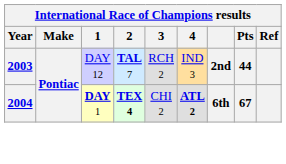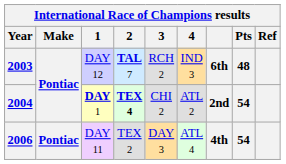 <table class="wikitable" style="text-align:center; font-size:75%">
 <tr>
 <th colspan=9><a href='#'>International Race of Champions</a> results</th>
 </tr>
 <tr>
 <th>Year</th>
 <th>Make</th>
 <th>1</th>
 <th>2</th>
 <th>3</th>
 <th>4</th>
 <th></th>
 <th>Pts</th>
 <th>Ref</th>
 </tr>
 <tr>
 <th><a href='#'>2003</a></th>
 <th rowspan=2><a href='#'>Pontiac</a></th>
 <td style="background:#CFCFFF;"><a href='#'>DAY</a><br><small>12</small></td>
 <td style="background:#CFEAFF;"><strong><a href='#'>TAL</a></strong><br><small>7</small></td>
 <td style="background:#DFDFDF;"><a href='#'>RCH</a><br><small>2</small></td>
 <td style="background:#FFDF9F;"><a href='#'>IND</a><br><small>3</small></td>
-<th>2nd</th>
-<th>44</th>
+<th>6th</th>
+<th>48</th>
 <th></th>
 </tr>
 <tr>
 <th><a href='#'>2004</a></th>
 <td style="background:#FFFFBF;"><strong><a href='#'>DAY</a></strong><br><small>1</small></td>
 <td style="background:#DFFFDF;"><strong><a href='#'>TEX</a><br><small>4</small></strong></td>
 <td style="background:#DFDFDF;"><a href='#'>CHI</a><br><small>2</small></td>
-<td style="background:#DFDFDF;"><strong><a href='#'>ATL</a><br><small>2</small></strong></td>
-<th>6th</th>
-<th>67</th>
+<td style="background:#DFDFDF;"><a href='#'>ATL</a><br><small>2</small></td>
+<th>2nd</th>
+<th>54</th>
+<th></th>
+</tr>
+<tr>
+<th><a href='#'>2006</a></th>
+<th><a href='#'>Pontiac</a></th>
+<td style="background:#EFCFFF;"><a href='#'>DAY</a><br><small>11</small></td>
+<td style="background:#DFDFDF;"><a href='#'>TEX</a><br><small>2</small></td>
+<td style="background:#FFDF9F;"><a href='#'>DAY</a><br><small>3</small></td>
+<td style="background:#DFFFDF;"><a href='#'>ATL</a><br><small>4</small></td>
+<th>4th</th>
+<th>54</th>
 <th></th>
 </tr>
 </table>
